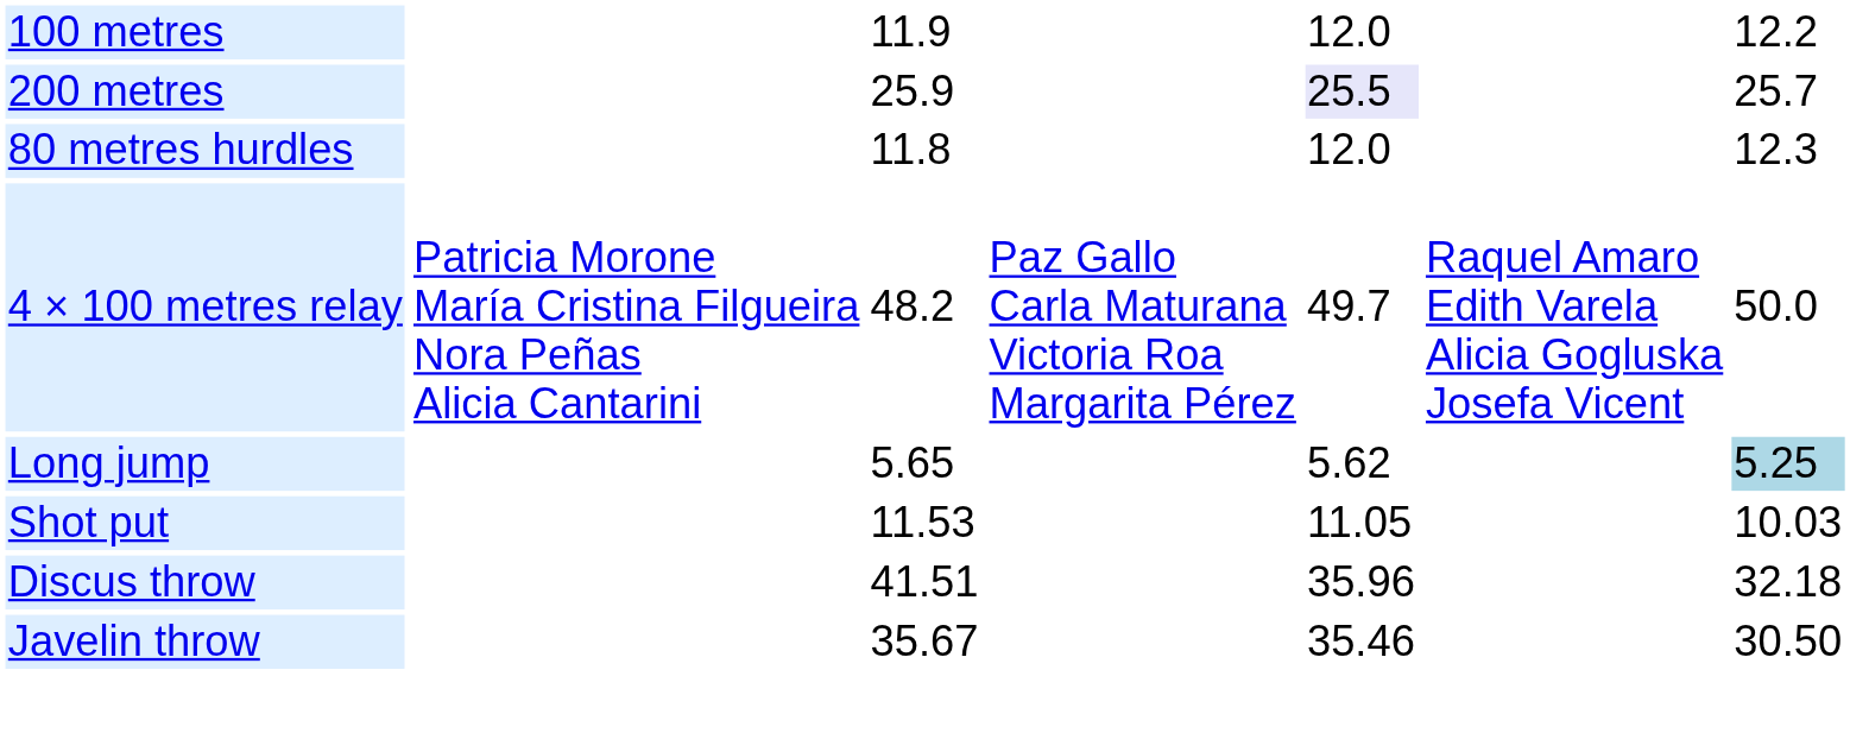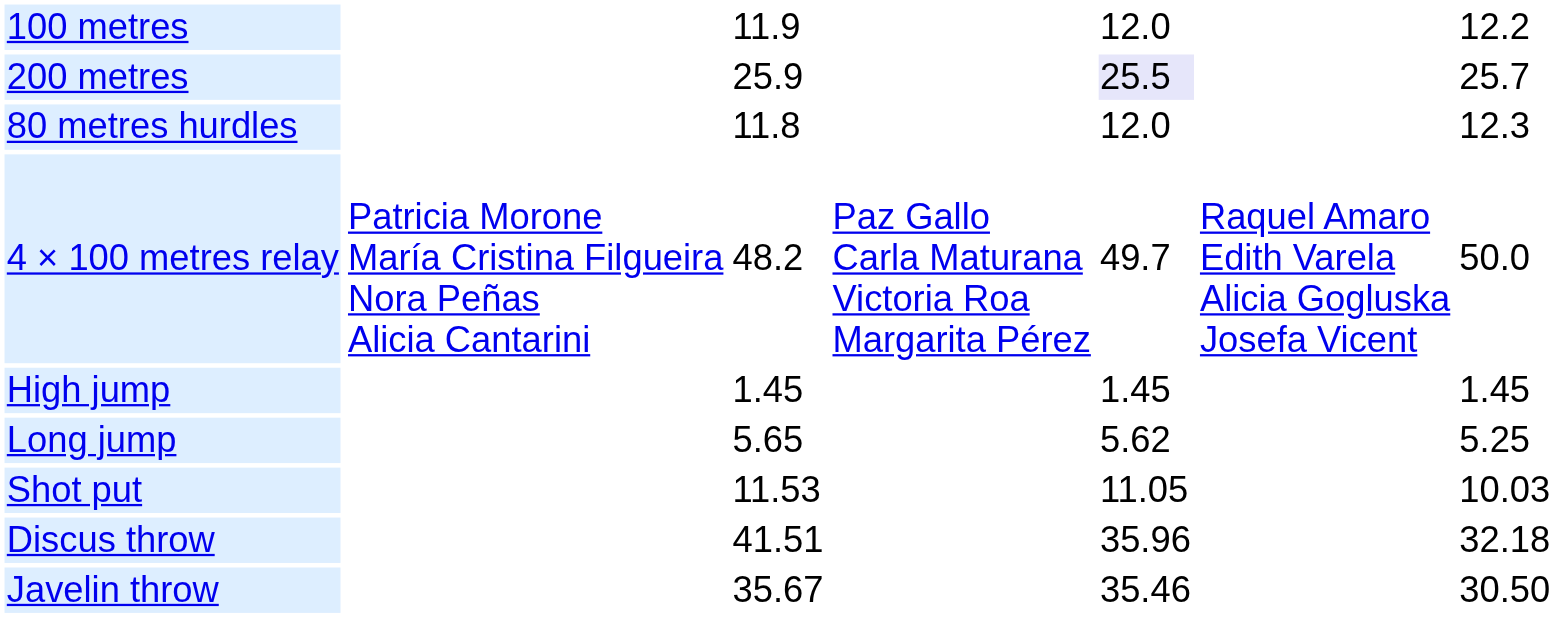 <table>
 <tr>
 <td bgcolor = DDEEFF><a href='#'>100 metres</a></td>
 <td></td>
 <td>11.9</td>
 <td></td>
 <td>12.0</td>
 <td></td>
 <td>12.2</td>
 </tr>
 <tr>
 <td bgcolor = DDEEFF><a href='#'>200 metres</a></td>
 <td></td>
 <td>25.9</td>
 <td></td>
 <td style="background: lavender;">25.5</td>
 <td></td>
 <td>25.7</td>
 </tr>
 <tr>
 <td bgcolor = DDEEFF><a href='#'>80 metres hurdles</a></td>
 <td></td>
 <td>11.8</td>
 <td></td>
 <td>12.0</td>
 <td></td>
 <td>12.3</td>
 </tr>
 <tr>
 <td bgcolor = DDEEFF><a href='#'>4 × 100 metres relay</a></td>
 <td><br><a href='#'>Patricia Morone</a><br><a href='#'>María Cristina Filgueira</a><br><a href='#'>Nora Peñas</a><br><a href='#'>Alicia Cantarini</a></td>
 <td>48.2</td>
 <td><br><a href='#'>Paz Gallo</a><br><a href='#'>Carla Maturana</a><br><a href='#'>Victoria Roa</a><br><a href='#'>Margarita Pérez</a></td>
 <td>49.7</td>
 <td><br><a href='#'>Raquel Amaro</a><br><a href='#'>Edith Varela</a><br><a href='#'>Alicia Gogluska</a><br><a href='#'>Josefa Vicent</a></td>
 <td>50.0</td>
 </tr>
 <tr>
+<td bgcolor = DDEEFF><a href='#'>High jump</a></td>
+<td></td>
+<td>1.45</td>
+<td></td>
+<td>1.45</td>
+<td></td>
+<td>1.45</td>
+</tr>
+<tr>
 <td bgcolor = DDEEFF><a href='#'>Long jump</a></td>
 <td></td>
 <td>5.65</td>
 <td></td>
 <td>5.62</td>
 <td></td>
-<td style="background: lightblue;">5.25</td>
+<td>5.25</td>
 </tr>
 <tr>
 <td bgcolor = DDEEFF><a href='#'>Shot put</a></td>
 <td></td>
 <td>11.53</td>
 <td></td>
 <td>11.05</td>
 <td></td>
 <td>10.03</td>
 </tr>
 <tr>
 <td bgcolor = DDEEFF><a href='#'>Discus throw</a></td>
 <td></td>
 <td>41.51</td>
 <td></td>
 <td>35.96</td>
 <td></td>
 <td>32.18</td>
 </tr>
 <tr>
 <td bgcolor = DDEEFF><a href='#'>Javelin throw</a></td>
 <td></td>
 <td>35.67</td>
 <td></td>
 <td>35.46</td>
 <td></td>
 <td>30.50</td>
 </tr>
 </table>
